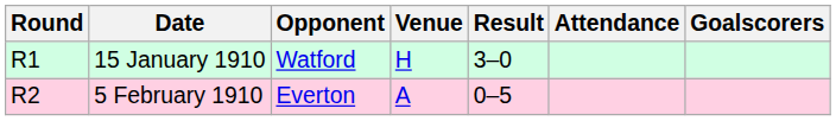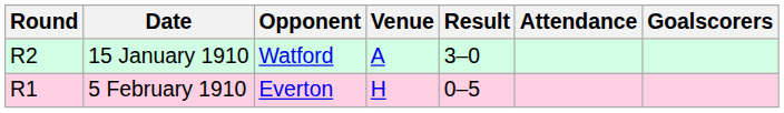 <table class="wikitable">
 <tr>
 <th>Round</th>
 <th>Date</th>
 <th>Opponent</th>
 <th>Venue</th>
 <th>Result</th>
 <th>Attendance</th>
 <th>Goalscorers</th>
 </tr>
 <tr style="background:#d0ffe3;">
-<td>R1</td>
+<td>R2</td>
 <td>15 January 1910</td>
 <td><a href='#'>Watford</a></td>
-<td><a href='#'>H</a></td>
+<td><a href='#'>A</a></td>
 <td>3–0</td>
 <td></td>
 <td></td>
 </tr>
 <tr style="background:#ffd0e3;">
-<td>R2</td>
+<td>R1</td>
 <td>5 February 1910</td>
 <td><a href='#'>Everton</a></td>
-<td><a href='#'>A</a></td>
+<td><a href='#'>H</a></td>
 <td>0–5</td>
 <td></td>
 <td></td>
 </tr>
 </table>
